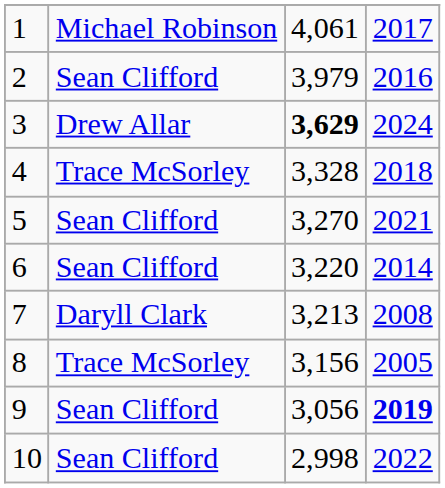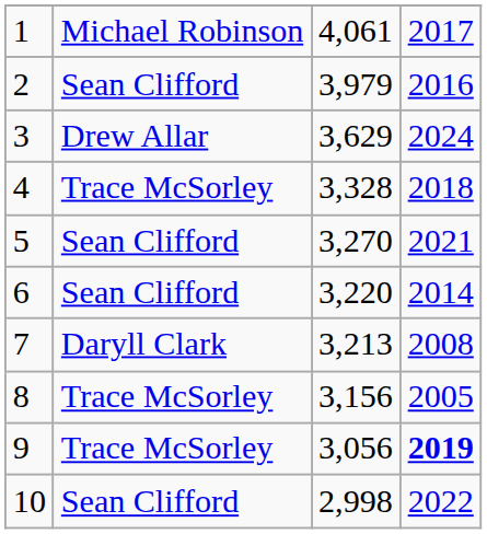 <table class="wikitable">
 <tr>
 </tr>
 <tr>
 <td>1</td>
 <td><a href='#'>Michael Robinson</a></td>
 <td><abbr>4,061</abbr></td>
 <td><a href='#'>2017</a></td>
 </tr>
 <tr>
 <td>2</td>
 <td><a href='#'>Sean Clifford</a></td>
 <td><abbr>3,979</abbr></td>
 <td><a href='#'>2016</a></td>
 </tr>
 <tr>
 <td>3</td>
 <td><a href='#'>Drew Allar</a></td>
-<td><strong><abbr>3,629</abbr></strong></td>
+<td><abbr>3,629</abbr></td>
 <td><a href='#'>2024</a></td>
 </tr>
 <tr>
 <td>4</td>
 <td><a href='#'>Trace McSorley</a></td>
 <td><abbr>3,328</abbr></td>
 <td><a href='#'>2018</a></td>
 </tr>
 <tr>
 <td>5</td>
 <td><a href='#'>Sean Clifford</a></td>
 <td><abbr>3,270</abbr></td>
 <td><a href='#'>2021</a></td>
 </tr>
 <tr>
 <td>6</td>
 <td><a href='#'>Sean Clifford</a></td>
 <td><abbr>3,220</abbr></td>
 <td><a href='#'>2014</a></td>
 </tr>
 <tr>
 <td>7</td>
 <td><a href='#'>Daryll Clark</a></td>
 <td><abbr>3,213</abbr></td>
 <td><a href='#'>2008</a></td>
 </tr>
 <tr>
 <td>8</td>
 <td><a href='#'>Trace McSorley</a></td>
 <td><abbr>3,156</abbr></td>
 <td><a href='#'>2005</a></td>
 </tr>
 <tr>
 <td>9</td>
-<td><a href='#'>Sean Clifford</a></td>
+<td><a href='#'>Trace McSorley</a></td>
 <td><abbr>3,056</abbr></td>
 <td><strong><a href='#'>2019</a></strong></td>
 </tr>
 <tr>
 <td>10</td>
 <td><a href='#'>Sean Clifford</a></td>
 <td><abbr>2,998</abbr></td>
 <td><a href='#'>2022</a></td>
 </tr>
 </table>
